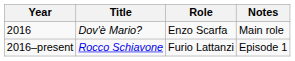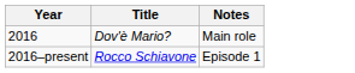 <table class="wikitable sortable">
 <tr>
 <th>Year</th>
 <th>Title</th>
-<th>Role</th>
 <th class="unsortable">Notes</th>
 </tr>
 <tr>
 <td>2016</td>
 <td><em>Dov'è Mario?</em></td>
-<td>Enzo Scarfa</td>
 <td>Main role</td>
 </tr>
 <tr>
 <td>2016–present</td>
 <td><em><a href='#'>Rocco Schiavone</a></em></td>
-<td>Furio Lattanzi</td>
 <td>Episode 1</td>
 </tr>
 </table>
